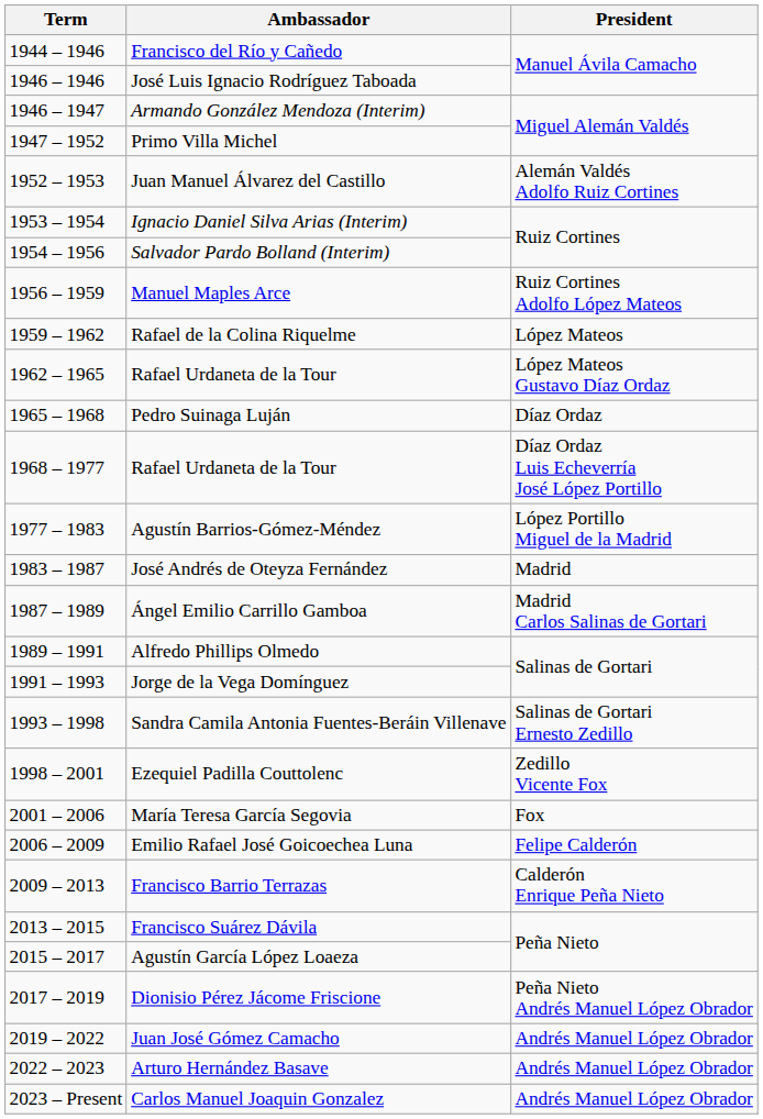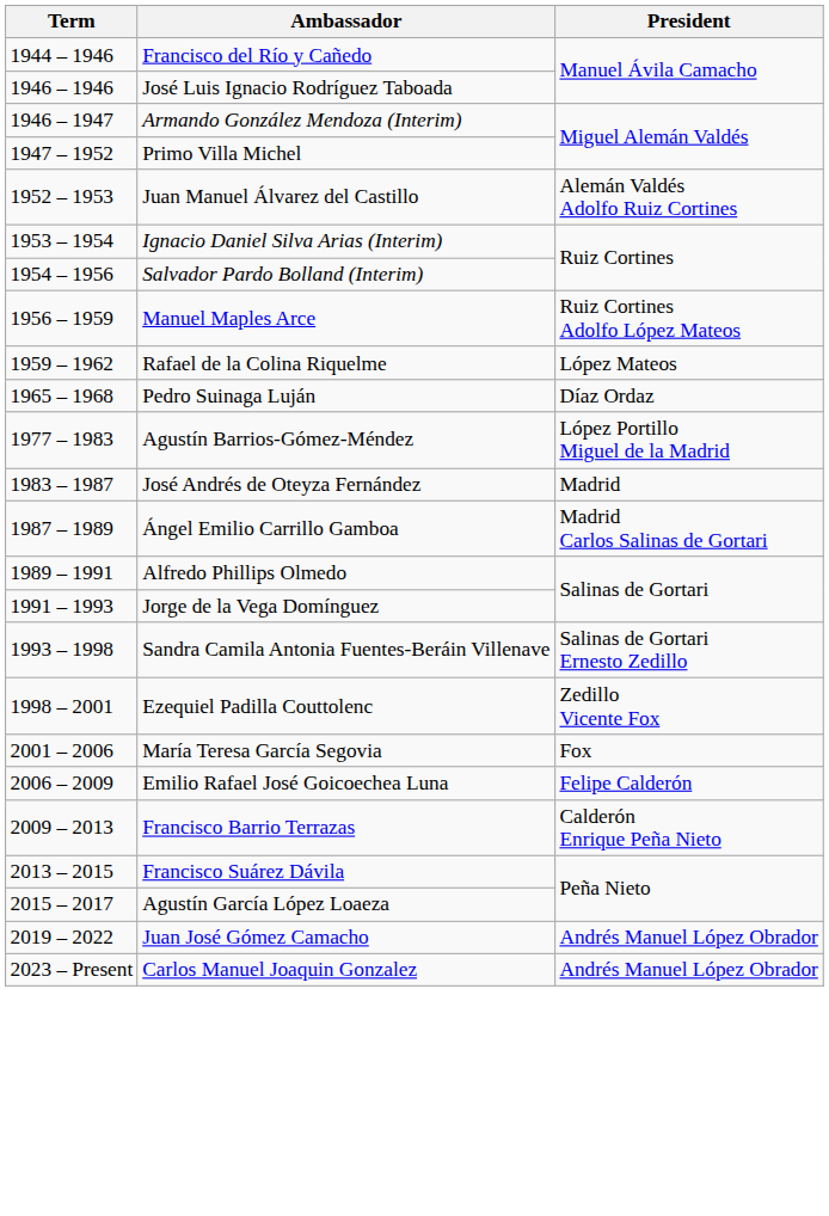 <table class="wikitable">
 <tr>
 <th>Term</th>
 <th>Ambassador</th>
 <th>President</th>
 </tr>
 <tr>
 <td>1944 – 1946</td>
 <td><a href='#'>Francisco del Río y Cañedo</a></td>
 <td rowspan=2><a href='#'>Manuel Ávila Camacho</a></td>
 </tr>
 <tr>
 <td>1946 – 1946</td>
 <td>José Luis Ignacio Rodríguez Taboada</td>
 </tr>
 <tr>
 <td>1946 – 1947</td>
 <td><em>Armando González Mendoza (Interim)</em></td>
 <td rowspan=2><a href='#'>Miguel Alemán Valdés</a></td>
 </tr>
 <tr>
 <td>1947 – 1952</td>
 <td>Primo Villa Michel</td>
 </tr>
 <tr>
 <td>1952 – 1953</td>
 <td>Juan Manuel Álvarez del Castillo</td>
 <td>Alemán Valdés <br> <a href='#'>Adolfo Ruiz Cortines</a></td>
 </tr>
 <tr>
 <td>1953 – 1954</td>
 <td><em>Ignacio Daniel Silva Arias (Interim)</em></td>
 <td rowspan=2>Ruiz Cortines</td>
 </tr>
 <tr>
 <td>1954 – 1956</td>
 <td><em>Salvador Pardo Bolland (Interim)</em></td>
 </tr>
 <tr>
 <td>1956 – 1959</td>
 <td><a href='#'>Manuel Maples Arce</a></td>
 <td>Ruiz Cortines <br> <a href='#'>Adolfo López Mateos</a></td>
 </tr>
 <tr>
 <td>1959 – 1962</td>
 <td>Rafael de la Colina Riquelme</td>
 <td>López Mateos</td>
 </tr>
 <tr>
-<td>1962 – 1965</td>
-<td>Rafael Urdaneta de la Tour</td>
-<td>López Mateos <br> <a href='#'>Gustavo Díaz Ordaz</a></td>
-</tr>
-<tr>
 <td>1965 – 1968</td>
 <td>Pedro Suinaga Luján</td>
 <td>Díaz Ordaz</td>
-</tr>
-<tr>
-<td>1968 – 1977</td>
-<td>Rafael Urdaneta de la Tour</td>
-<td>Díaz Ordaz <br> <a href='#'>Luis Echeverría</a> <br> <a href='#'>José López Portillo</a></td>
 </tr>
 <tr>
 <td>1977 – 1983</td>
 <td>Agustín Barrios-Gómez-Méndez</td>
 <td>López Portillo <br> <a href='#'>Miguel de la Madrid</a></td>
 </tr>
 <tr>
 <td>1983 – 1987</td>
 <td>José Andrés de Oteyza Fernández</td>
 <td>Madrid</td>
 </tr>
 <tr>
 <td>1987 – 1989</td>
 <td>Ángel Emilio Carrillo Gamboa</td>
 <td>Madrid <br> <a href='#'>Carlos Salinas de Gortari</a></td>
 </tr>
 <tr>
 <td>1989 – 1991</td>
 <td>Alfredo Phillips Olmedo</td>
 <td rowspan=2>Salinas de Gortari</td>
 </tr>
 <tr>
 <td>1991 – 1993</td>
 <td>Jorge de la Vega Domínguez</td>
 </tr>
 <tr>
 <td>1993 – 1998</td>
 <td>Sandra Camila Antonia Fuentes-Beráin Villenave</td>
 <td>Salinas de Gortari <br> <a href='#'>Ernesto Zedillo</a></td>
 </tr>
 <tr>
 <td>1998 – 2001</td>
 <td>Ezequiel Padilla Couttolenc</td>
 <td>Zedillo <br> <a href='#'>Vicente Fox</a></td>
 </tr>
 <tr>
 <td>2001 – 2006</td>
 <td>María Teresa García Segovia</td>
 <td>Fox</td>
 </tr>
 <tr>
 <td>2006 – 2009</td>
 <td>Emilio Rafael José Goicoechea Luna</td>
 <td><a href='#'>Felipe Calderón</a></td>
 </tr>
 <tr>
 <td>2009 – 2013</td>
 <td><a href='#'>Francisco Barrio Terrazas</a></td>
 <td>Calderón <br> <a href='#'>Enrique Peña Nieto</a></td>
 </tr>
 <tr>
 <td>2013 – 2015</td>
 <td><a href='#'>Francisco Suárez Dávila</a></td>
 <td rowspan=2>Peña Nieto</td>
 </tr>
 <tr>
 <td>2015 – 2017</td>
 <td>Agustín García López Loaeza</td>
 </tr>
 <tr>
-<td>2017 – 2019</td>
-<td><a href='#'>Dionisio Pérez Jácome Friscione</a></td>
-<td>Peña Nieto <br> <a href='#'>Andrés Manuel López Obrador</a></td>
-</tr>
-<tr>
 <td>2019 – 2022</td>
 <td><a href='#'>Juan José Gómez Camacho</a></td>
-<td><a href='#'>Andrés Manuel López Obrador</a></td>
-</tr>
-<tr>
-<td>2022 – 2023</td>
-<td><a href='#'>Arturo Hernández Basave</a></td>
 <td><a href='#'>Andrés Manuel López Obrador</a></td>
 </tr>
 <tr>
 <td>2023 – Present</td>
 <td><a href='#'>Carlos Manuel Joaquin Gonzalez</a></td>
 <td><a href='#'>Andrés Manuel López Obrador</a></td>
 </tr>
 </table>
